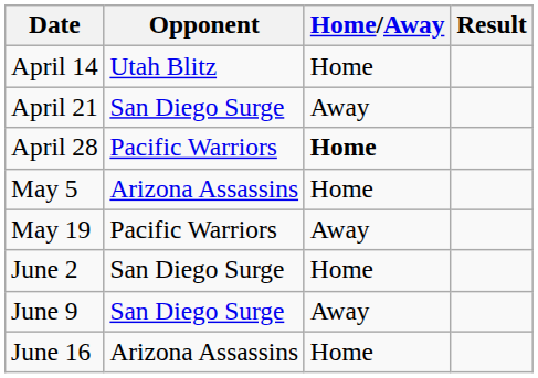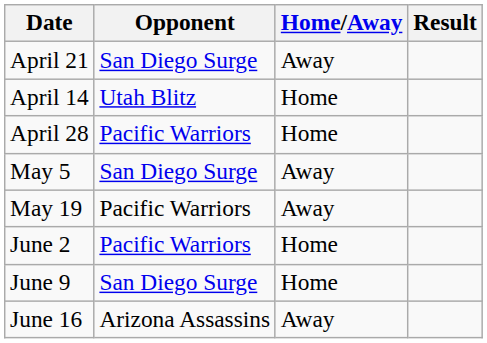 <table class="wikitable">
 <tr>
 <th>Date</th>
 <th>Opponent</th>
 <th><a href='#'>Home</a>/<a href='#'>Away</a></th>
 <th>Result</th>
 </tr>
 <tr>
+<td>April 21</td>
+<td><a href='#'>San Diego Surge</a></td>
+<td>Away</td>
+<td></td>
+</tr>
+<tr>
 <td>April 14</td>
 <td><a href='#'>Utah Blitz</a></td>
 <td>Home</td>
 <td></td>
 </tr>
 <tr>
-<td>April 21</td>
-<td><a href='#'>San Diego Surge</a></td>
-<td>Away</td>
-<td></td>
-</tr>
-<tr>
 <td>April 28</td>
 <td><a href='#'>Pacific Warriors</a></td>
-<td><strong>Home</strong></td>
+<td>Home</td>
 <td></td>
 </tr>
 <tr>
 <td>May 5</td>
-<td><a href='#'>Arizona Assassins</a></td>
-<td>Home</td>
+<td><a href='#'>San Diego Surge</a></td>
+<td>Away</td>
 <td></td>
 </tr>
 <tr>
 <td>May 19</td>
 <td>Pacific Warriors</td>
 <td>Away</td>
 <td></td>
 </tr>
 <tr>
 <td>June 2</td>
-<td>San Diego Surge</td>
+<td><a href='#'>Pacific Warriors</a></td>
 <td>Home</td>
 <td></td>
 </tr>
 <tr>
 <td>June 9</td>
 <td><a href='#'>San Diego Surge</a></td>
-<td>Away</td>
+<td>Home</td>
 <td></td>
 </tr>
 <tr>
 <td>June 16</td>
 <td>Arizona Assassins</td>
-<td>Home</td>
+<td>Away</td>
 <td></td>
 </tr>
 </table>
